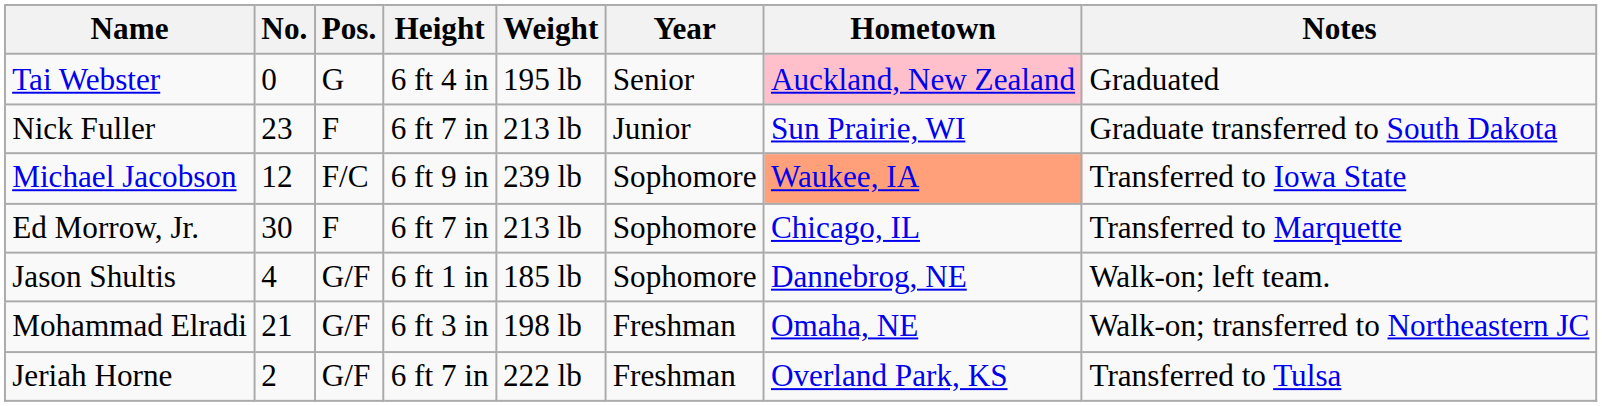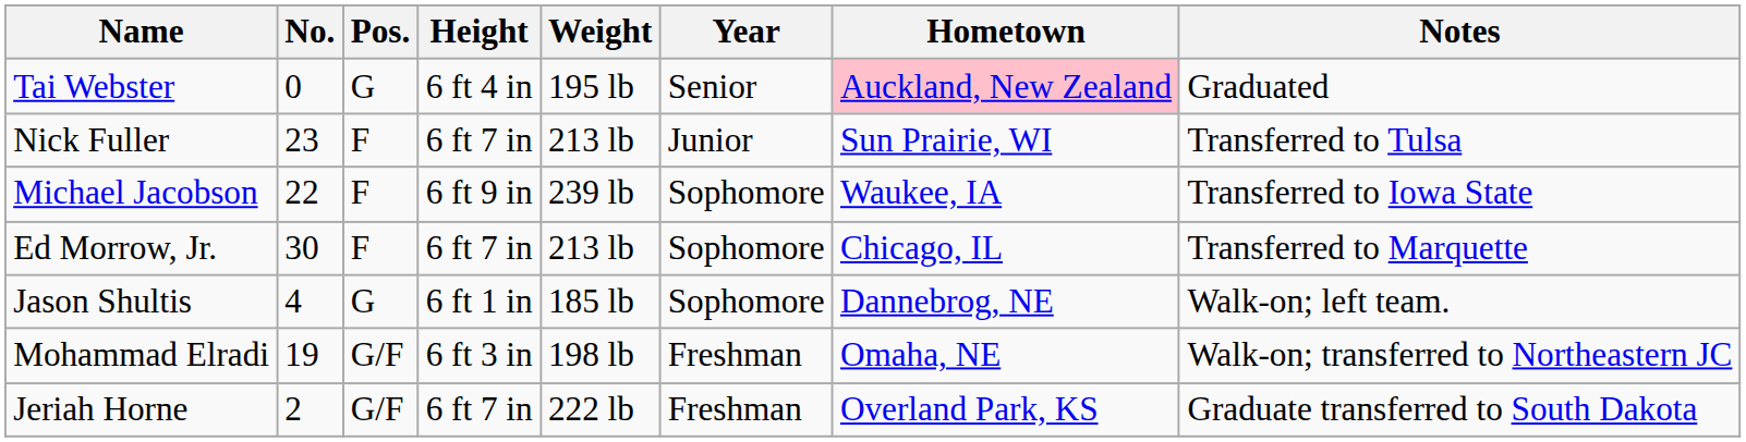 <table class="wikitable sortable" border="1">
 <tr>
 <th>Name</th>
 <th>No.</th>
 <th>Pos.</th>
 <th>Height</th>
 <th>Weight</th>
 <th>Year</th>
 <th>Hometown</th>
 <th class="unsortable">Notes</th>
 </tr>
 <tr>
 <td><a href='#'>Tai Webster</a></td>
 <td>0</td>
 <td>G</td>
 <td>6 ft 4 in</td>
 <td>195 lb</td>
 <td>Senior</td>
 <td style="background: pink;"><a href='#'>Auckland, New Zealand</a></td>
 <td>Graduated</td>
 </tr>
 <tr>
 <td>Nick Fuller</td>
 <td>23</td>
 <td>F</td>
 <td>6 ft 7 in</td>
 <td>213 lb</td>
 <td>Junior</td>
 <td><a href='#'>Sun Prairie, WI</a></td>
-<td>Graduate transferred to <a href='#'>South Dakota</a></td>
+<td>Transferred to <a href='#'>Tulsa</a></td>
 </tr>
 <tr>
 <td><a href='#'>Michael Jacobson</a></td>
-<td>12</td>
-<td>F/C</td>
+<td>22</td>
+<td>F</td>
 <td>6 ft 9 in</td>
 <td>239 lb</td>
 <td>Sophomore</td>
-<td style="background: lightsalmon;"><a href='#'>Waukee, IA</a></td>
+<td><a href='#'>Waukee, IA</a></td>
 <td>Transferred to <a href='#'>Iowa State</a></td>
 </tr>
 <tr>
 <td>Ed Morrow, Jr.</td>
 <td>30</td>
 <td>F</td>
 <td>6 ft 7 in</td>
 <td>213 lb</td>
 <td>Sophomore</td>
 <td><a href='#'>Chicago, IL</a></td>
 <td>Transferred to <a href='#'>Marquette</a></td>
 </tr>
 <tr>
 <td>Jason Shultis</td>
 <td>4</td>
-<td>G/F</td>
+<td>G</td>
 <td>6 ft 1 in</td>
 <td>185 lb</td>
 <td>Sophomore</td>
 <td><a href='#'>Dannebrog, NE</a></td>
 <td>Walk-on; left team.</td>
 </tr>
 <tr>
 <td>Mohammad Elradi</td>
-<td>21</td>
+<td>19</td>
 <td>G/F</td>
 <td>6 ft 3 in</td>
 <td>198 lb</td>
 <td>Freshman</td>
 <td><a href='#'>Omaha, NE</a></td>
 <td>Walk-on; transferred to <a href='#'>Northeastern JC</a></td>
 </tr>
 <tr>
 <td>Jeriah Horne</td>
 <td>2</td>
 <td>G/F</td>
 <td>6 ft 7 in</td>
 <td>222 lb</td>
 <td>Freshman</td>
 <td><a href='#'>Overland Park, KS</a></td>
-<td>Transferred to <a href='#'>Tulsa</a></td>
+<td>Graduate transferred to <a href='#'>South Dakota</a></td>
 </tr>
 </table>
